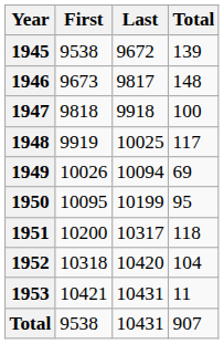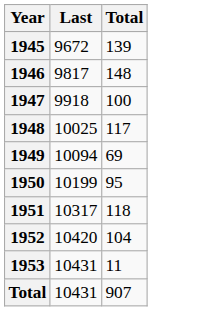 <table class="wikitable">
 <tr>
 <th>Year</th>
-<th>First</th>
 <th>Last</th>
 <th>Total</th>
 </tr>
 <tr>
 <th>1945</th>
-<td>9538</td>
 <td>9672</td>
 <td>139</td>
 </tr>
 <tr>
 <th>1946</th>
-<td>9673</td>
 <td>9817</td>
 <td>148</td>
 </tr>
 <tr>
 <th>1947</th>
-<td>9818</td>
 <td>9918</td>
 <td>100</td>
 </tr>
 <tr>
 <th>1948</th>
-<td>9919</td>
 <td>10025</td>
 <td>117</td>
 </tr>
 <tr>
 <th>1949</th>
-<td>10026</td>
 <td>10094</td>
 <td>69</td>
 </tr>
 <tr>
 <th>1950</th>
-<td>10095</td>
 <td>10199</td>
 <td>95</td>
 </tr>
 <tr>
 <th>1951</th>
-<td>10200</td>
 <td>10317</td>
 <td>118</td>
 </tr>
 <tr>
 <th>1952</th>
-<td>10318</td>
 <td>10420</td>
 <td>104</td>
 </tr>
 <tr>
 <th>1953</th>
-<td>10421</td>
 <td>10431</td>
 <td>11</td>
 </tr>
 <tr>
 <th>Total</th>
-<td>9538</td>
 <td>10431</td>
 <td>907</td>
 </tr>
 </table>
